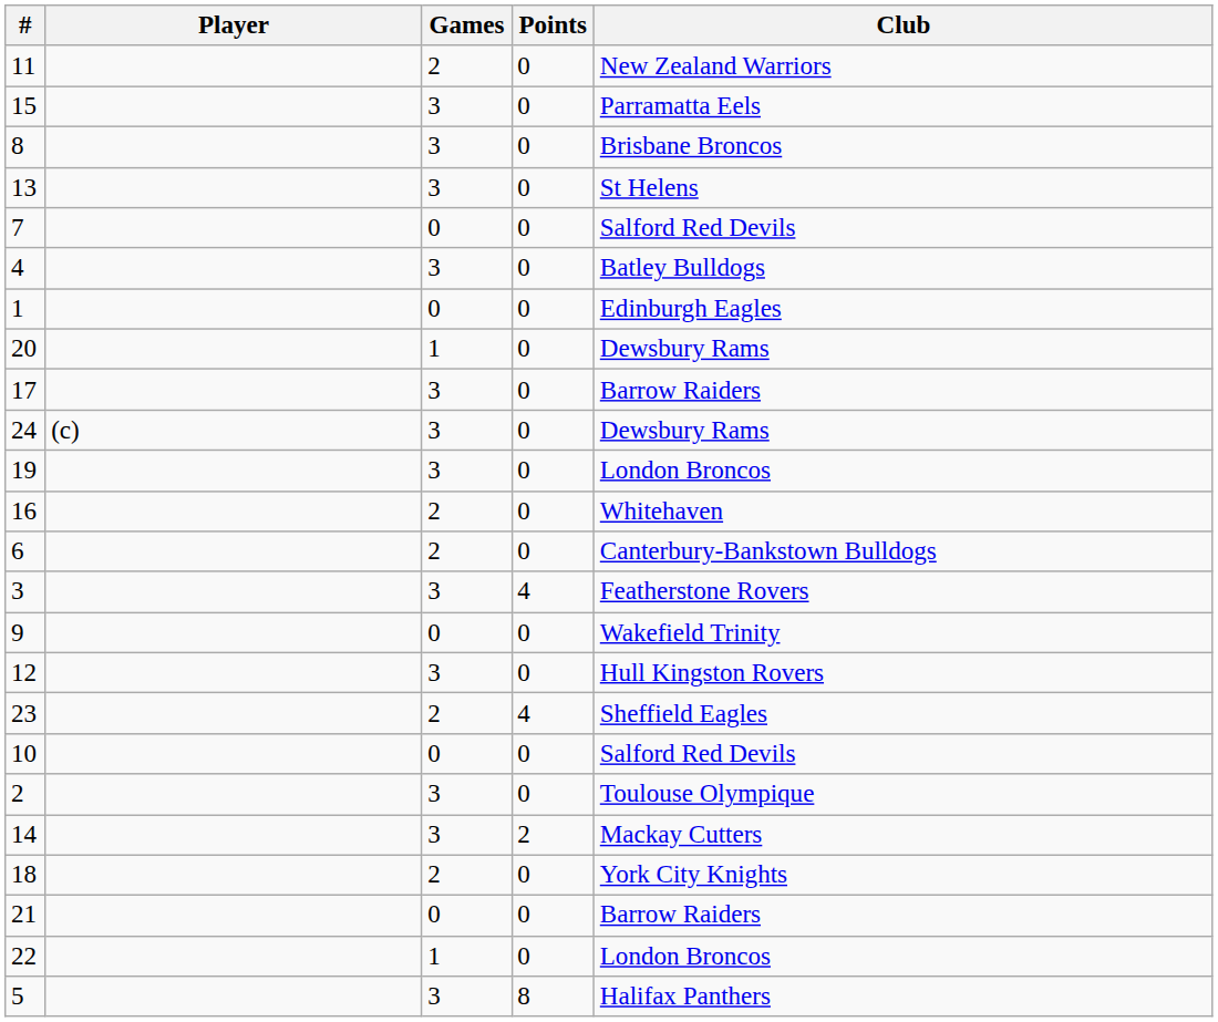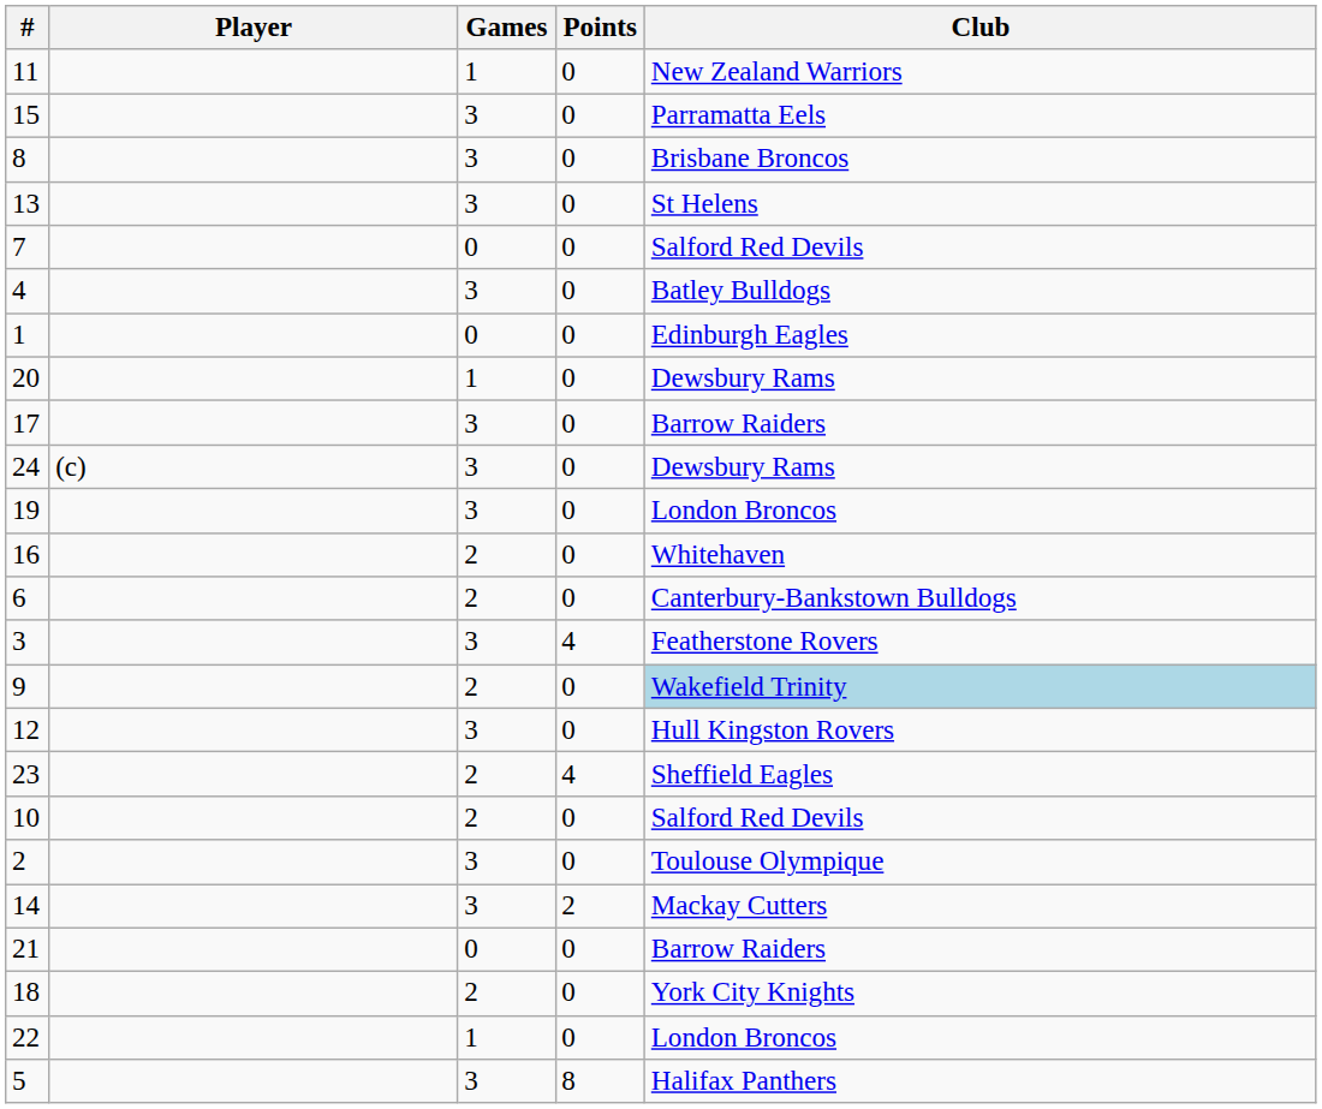 <table class="wikitable sortable" style="width:60%;text-align:left">
 <tr>
 <th width=2%>#</th>
 <th width=28%>Player</th>
 <th width=2%>Games</th>
 <th width=2%>Points</th>
 <th width=46%>Club</th>
 </tr>
 <tr>
 <td>11</td>
 <td></td>
-<td>2</td>
+<td>1</td>
 <td>0</td>
 <td> <a href='#'>New Zealand Warriors</a></td>
 </tr>
 <tr>
 <td>15</td>
 <td></td>
 <td>3</td>
 <td>0</td>
 <td> <a href='#'>Parramatta Eels</a></td>
 </tr>
 <tr>
 <td>8</td>
 <td></td>
 <td>3</td>
 <td>0</td>
 <td> <a href='#'>Brisbane Broncos</a></td>
 </tr>
 <tr>
 <td>13</td>
 <td></td>
 <td>3</td>
 <td>0</td>
 <td> <a href='#'> St Helens</a></td>
 </tr>
 <tr>
 <td>7</td>
 <td></td>
 <td>0</td>
 <td>0</td>
 <td> <a href='#'>Salford Red Devils</a></td>
 </tr>
 <tr>
 <td>4</td>
 <td></td>
 <td>3</td>
 <td>0</td>
 <td> <a href='#'>Batley Bulldogs</a></td>
 </tr>
 <tr>
 <td>1</td>
 <td></td>
 <td>0</td>
 <td>0</td>
 <td> <a href='#'>Edinburgh Eagles</a></td>
 </tr>
 <tr>
 <td>20</td>
 <td></td>
 <td>1</td>
 <td>0</td>
 <td> <a href='#'>Dewsbury Rams</a></td>
 </tr>
 <tr>
 <td>17</td>
 <td></td>
 <td>3</td>
 <td>0</td>
 <td> <a href='#'>Barrow Raiders</a></td>
 </tr>
 <tr>
 <td>24</td>
 <td> (c)</td>
 <td>3</td>
 <td>0</td>
 <td> <a href='#'>Dewsbury Rams</a></td>
 </tr>
 <tr>
 <td>19</td>
 <td></td>
 <td>3</td>
 <td>0</td>
 <td> <a href='#'>London Broncos</a></td>
 </tr>
 <tr>
 <td>16</td>
 <td></td>
 <td>2</td>
 <td>0</td>
 <td> <a href='#'>Whitehaven</a></td>
 </tr>
 <tr>
 <td>6</td>
 <td></td>
 <td>2</td>
 <td>0</td>
 <td> <a href='#'>Canterbury-Bankstown Bulldogs</a></td>
 </tr>
 <tr>
 <td>3</td>
 <td></td>
 <td>3</td>
 <td>4</td>
 <td> <a href='#'>Featherstone Rovers</a></td>
 </tr>
 <tr>
 <td>9</td>
 <td></td>
+<td>2</td>
 <td>0</td>
-<td>0</td>
-<td> <a href='#'>Wakefield Trinity</a></td>
+<td style="background: lightblue;"> <a href='#'>Wakefield Trinity</a></td>
 </tr>
 <tr>
 <td>12</td>
 <td></td>
 <td>3</td>
 <td>0</td>
 <td> <a href='#'>Hull Kingston Rovers</a></td>
 </tr>
 <tr>
 <td>23</td>
 <td></td>
 <td>2</td>
 <td>4</td>
 <td> <a href='#'>Sheffield Eagles</a></td>
 </tr>
 <tr>
 <td>10</td>
 <td></td>
-<td>0</td>
+<td>2</td>
 <td>0</td>
 <td> <a href='#'>Salford Red Devils</a></td>
 </tr>
 <tr>
 <td>2</td>
 <td></td>
 <td>3</td>
 <td>0</td>
 <td> <a href='#'>Toulouse Olympique</a></td>
 </tr>
 <tr>
 <td>14</td>
 <td></td>
 <td>3</td>
 <td>2</td>
 <td> <a href='#'>Mackay Cutters</a></td>
 </tr>
 <tr>
+<td>21</td>
+<td></td>
+<td>0</td>
+<td>0</td>
+<td> <a href='#'>Barrow Raiders</a></td>
+</tr>
+<tr>
 <td>18</td>
 <td></td>
 <td>2</td>
 <td>0</td>
 <td> <a href='#'>York City Knights</a></td>
-</tr>
-<tr>
-<td>21</td>
-<td></td>
-<td>0</td>
-<td>0</td>
-<td> <a href='#'>Barrow Raiders</a></td>
 </tr>
 <tr>
 <td>22</td>
 <td></td>
 <td>1</td>
 <td>0</td>
 <td> <a href='#'>London Broncos</a></td>
 </tr>
 <tr>
 <td>5</td>
 <td></td>
 <td>3</td>
 <td>8</td>
 <td> <a href='#'>Halifax Panthers</a></td>
 </tr>
 </table>
